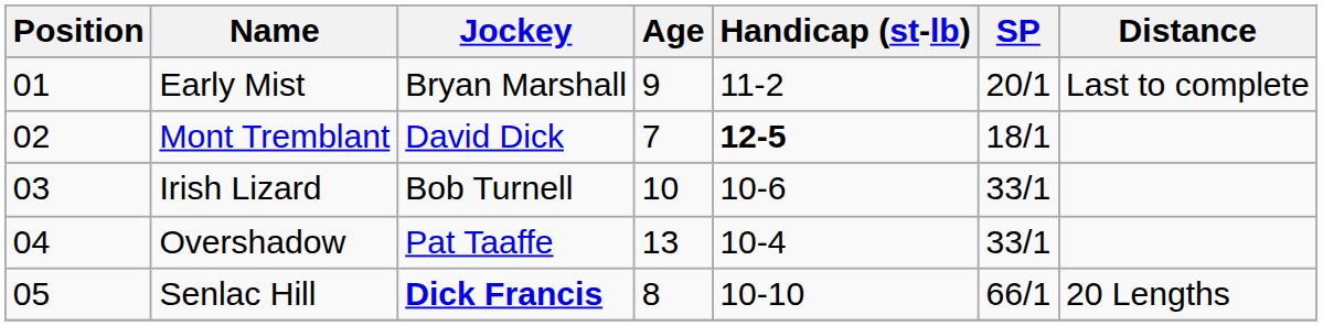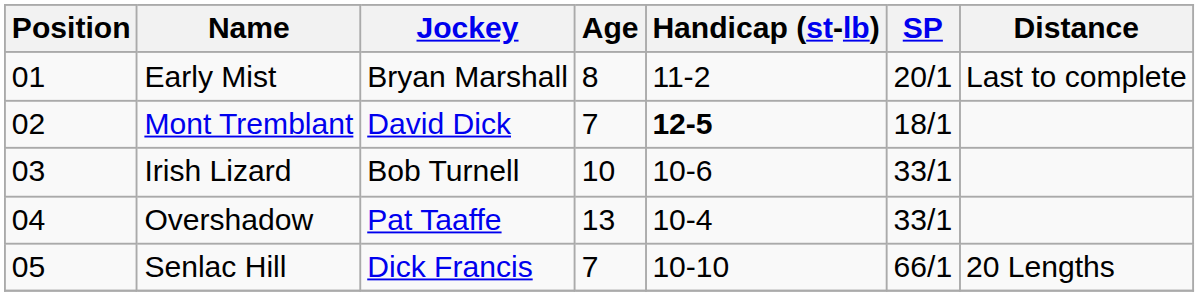 <table class="wikitable sortable">
 <tr>
 <th>Position</th>
 <th>Name</th>
 <th><a href='#'>Jockey</a></th>
 <th data-sort-type="number">Age</th>
 <th>Handicap (<a href='#'>st</a>-<a href='#'>lb</a>)</th>
 <th><a href='#'>SP</a></th>
 <th>Distance</th>
 </tr>
 <tr>
 <td>01</td>
 <td>Early Mist</td>
 <td>Bryan Marshall</td>
-<td>9</td>
+<td>8</td>
 <td>11-2</td>
 <td>20/1</td>
 <td>Last to complete</td>
 </tr>
 <tr>
 <td>02</td>
 <td><a href='#'>Mont Tremblant</a></td>
 <td><a href='#'>David Dick</a></td>
 <td>7</td>
 <td><strong>12-5</strong></td>
 <td>18/1</td>
 <td></td>
 </tr>
 <tr>
 <td>03</td>
 <td>Irish Lizard</td>
 <td>Bob Turnell</td>
 <td>10</td>
 <td>10-6</td>
 <td>33/1</td>
 <td></td>
 </tr>
 <tr>
 <td>04</td>
 <td>Overshadow</td>
 <td><a href='#'>Pat Taaffe</a></td>
 <td>13</td>
 <td>10-4</td>
 <td>33/1</td>
 <td></td>
 </tr>
 <tr>
 <td>05</td>
 <td>Senlac Hill</td>
-<td><strong><a href='#'>Dick Francis</a></strong></td>
-<td>8</td>
+<td><a href='#'>Dick Francis</a></td>
+<td>7</td>
 <td>10-10</td>
 <td>66/1</td>
 <td>20 Lengths</td>
 </tr>
 <tr>
 </tr>
 </table>
